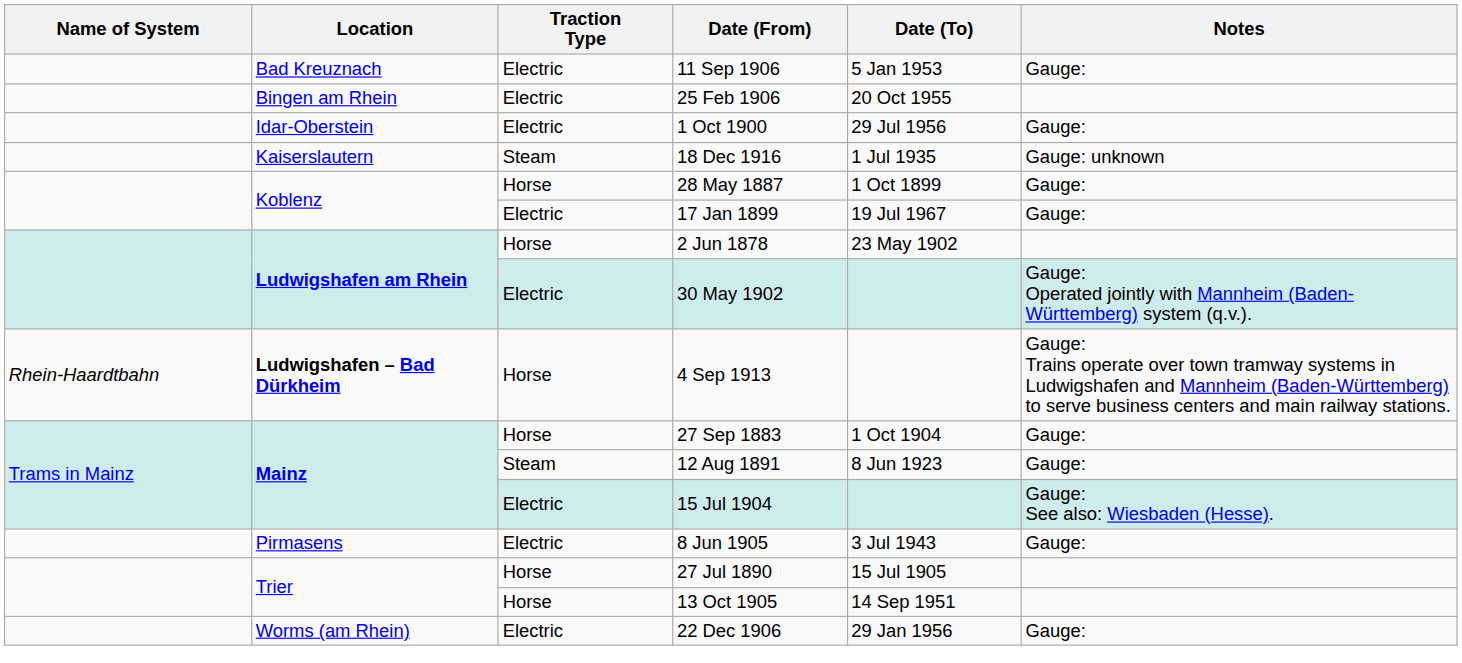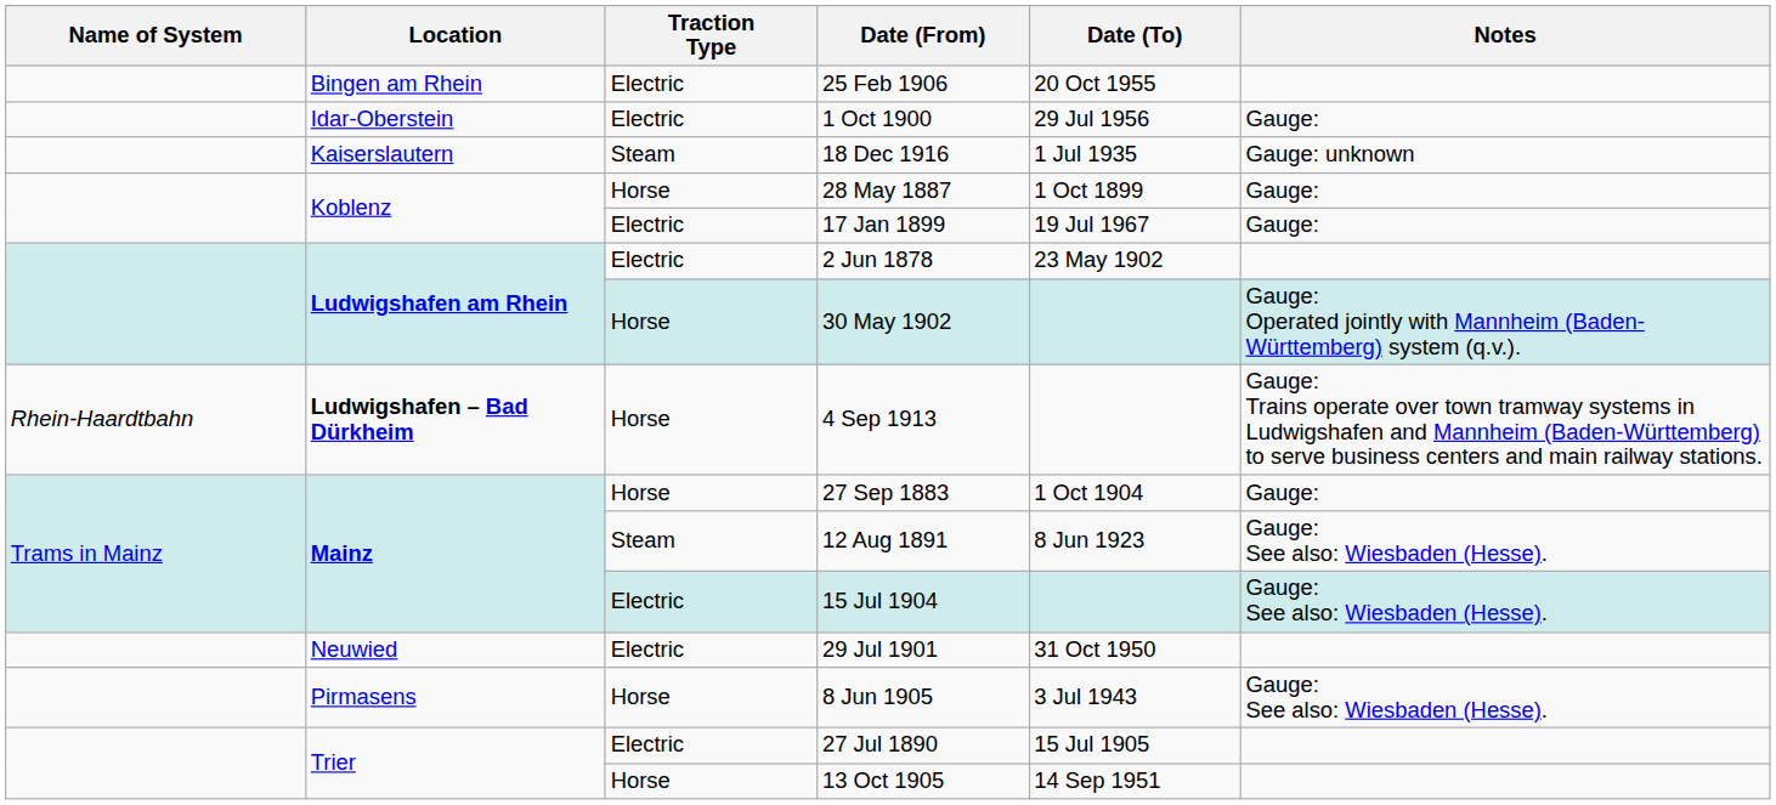 <table class="wikitable" width=100%>
 <tr>
 <th width=17%>Name of System</th>
 <th width=17%>Location</th>
 <th width=12%>Traction<br>Type</th>
 <th width=12%>Date (From)</th>
 <th width=12%>Date (To)</th>
 <th width=30%>Notes</th>
-</tr>
-<tr>
-<td> </td>
-<td><a href='#'>Bad Kreuznach</a></td>
-<td>Electric</td>
-<td>11 Sep 1906</td>
-<td>5 Jan 1953</td>
-<td>Gauge: </td>
 </tr>
 <tr>
 <td> </td>
 <td><a href='#'>Bingen am Rhein</a></td>
 <td>Electric</td>
 <td>25 Feb 1906</td>
 <td>20 Oct 1955</td>
 <td> </td>
 </tr>
 <tr>
 <td> </td>
 <td><a href='#'>Idar-Oberstein</a></td>
 <td>Electric</td>
 <td>1 Oct 1900</td>
 <td>29 Jul 1956</td>
 <td>Gauge: </td>
 </tr>
 <tr>
 <td> </td>
 <td><a href='#'>Kaiserslautern</a></td>
 <td>Steam</td>
 <td>18 Dec 1916</td>
 <td>1 Jul 1935</td>
 <td>Gauge: unknown</td>
 </tr>
 <tr>
 <td rowspan="2"> </td>
 <td rowspan="2"><a href='#'>Koblenz</a></td>
 <td>Horse</td>
 <td>28 May 1887</td>
 <td>1 Oct 1899</td>
 <td>Gauge: </td>
 </tr>
 <tr>
 <td>Electric</td>
 <td>17 Jan 1899</td>
 <td>19 Jul 1967</td>
 <td>Gauge: </td>
 </tr>
 <tr>
 <td style="background:#CFECEC" rowspan="2"> </td>
 <td style="background:#CFECEC" rowspan="2"><strong><a href='#'>Ludwigshafen am Rhein</a></strong></td>
-<td>Horse</td>
+<td>Electric</td>
 <td>2 Jun 1878</td>
 <td>23 May 1902</td>
 <td> </td>
 </tr>
 <tr style="background:#CFECEC">
-<td>Electric</td>
+<td>Horse</td>
 <td>30 May 1902</td>
 <td> </td>
 <td>Gauge: <br>Operated jointly with <a href='#'>Mannheim (Baden-Württemberg)</a> system (q.v.).</td>
 </tr>
 <tr>
 <td><em>Rhein-Haardtbahn</em></td>
 <td><strong>Ludwigshafen – <a href='#'>Bad Dürkheim</a></strong></td>
 <td>Horse</td>
 <td>4 Sep 1913</td>
 <td> </td>
 <td>Gauge: <br>Trains operate over town tramway systems in Ludwigshafen and <a href='#'>Mannheim (Baden-Württemberg)</a> to serve business centers and main railway stations.</td>
 </tr>
 <tr>
 <td style="background:#CFECEC" rowspan="3"><a href='#'>Trams in Mainz</a></td>
 <td style="background:#CFECEC" rowspan="3"><strong><a href='#'>Mainz</a></strong></td>
 <td>Horse</td>
 <td>27 Sep 1883</td>
 <td>1 Oct 1904</td>
 <td>Gauge: </td>
 </tr>
 <tr>
 <td>Steam</td>
 <td>12 Aug 1891</td>
 <td>8 Jun 1923</td>
-<td>Gauge: </td>
+<td>Gauge: <br>See also: <a href='#'>Wiesbaden (Hesse)</a>.</td>
 </tr>
 <tr style="background:#CFECEC">
 <td>Electric</td>
 <td>15 Jul 1904</td>
 <td> </td>
 <td>Gauge: <br>See also: <a href='#'>Wiesbaden (Hesse)</a>.</td>
 </tr>
 <tr>
 <td> </td>
+<td><a href='#'>Neuwied</a></td>
+<td>Electric</td>
+<td>29 Jul 1901</td>
+<td>31 Oct 1950</td>
+<td> </td>
+</tr>
+<tr>
+<td> </td>
 <td><a href='#'>Pirmasens</a></td>
-<td>Electric</td>
+<td>Horse</td>
 <td>8 Jun 1905</td>
 <td>3 Jul 1943</td>
-<td>Gauge: </td>
+<td>Gauge: <br>See also: <a href='#'>Wiesbaden (Hesse)</a>.</td>
 </tr>
 <tr>
 <td rowspan="2"> </td>
 <td rowspan="2"><a href='#'>Trier</a></td>
-<td>Horse</td>
+<td>Electric</td>
 <td>27 Jul 1890</td>
 <td>15 Jul 1905</td>
 <td> </td>
 </tr>
 <tr>
 <td>Horse</td>
 <td>13 Oct 1905</td>
 <td>14 Sep 1951</td>
 <td> </td>
 </tr>
-<tr>
-<td> </td>
-<td><a href='#'>Worms (am Rhein)</a></td>
-<td>Electric</td>
-<td>22 Dec 1906</td>
-<td>29 Jan 1956</td>
-<td>Gauge: </td>
-</tr>
 </table>
